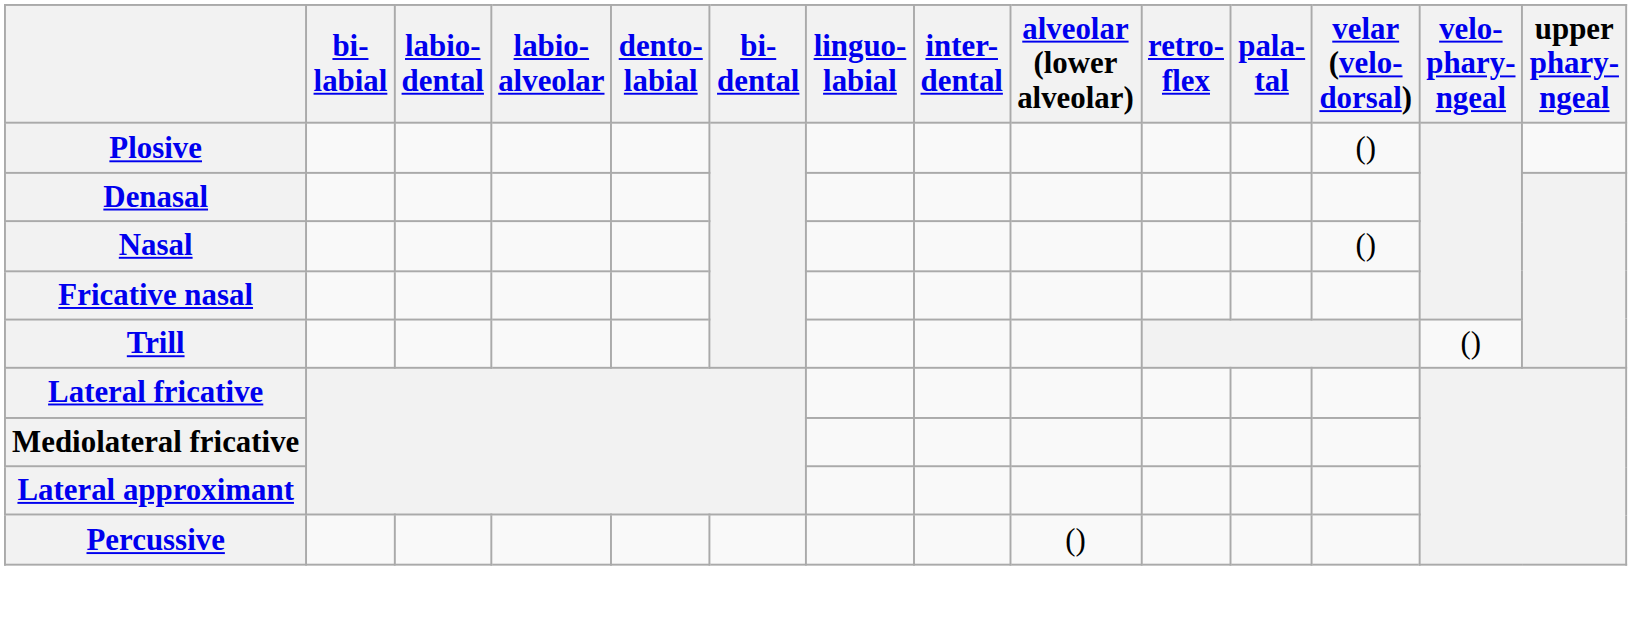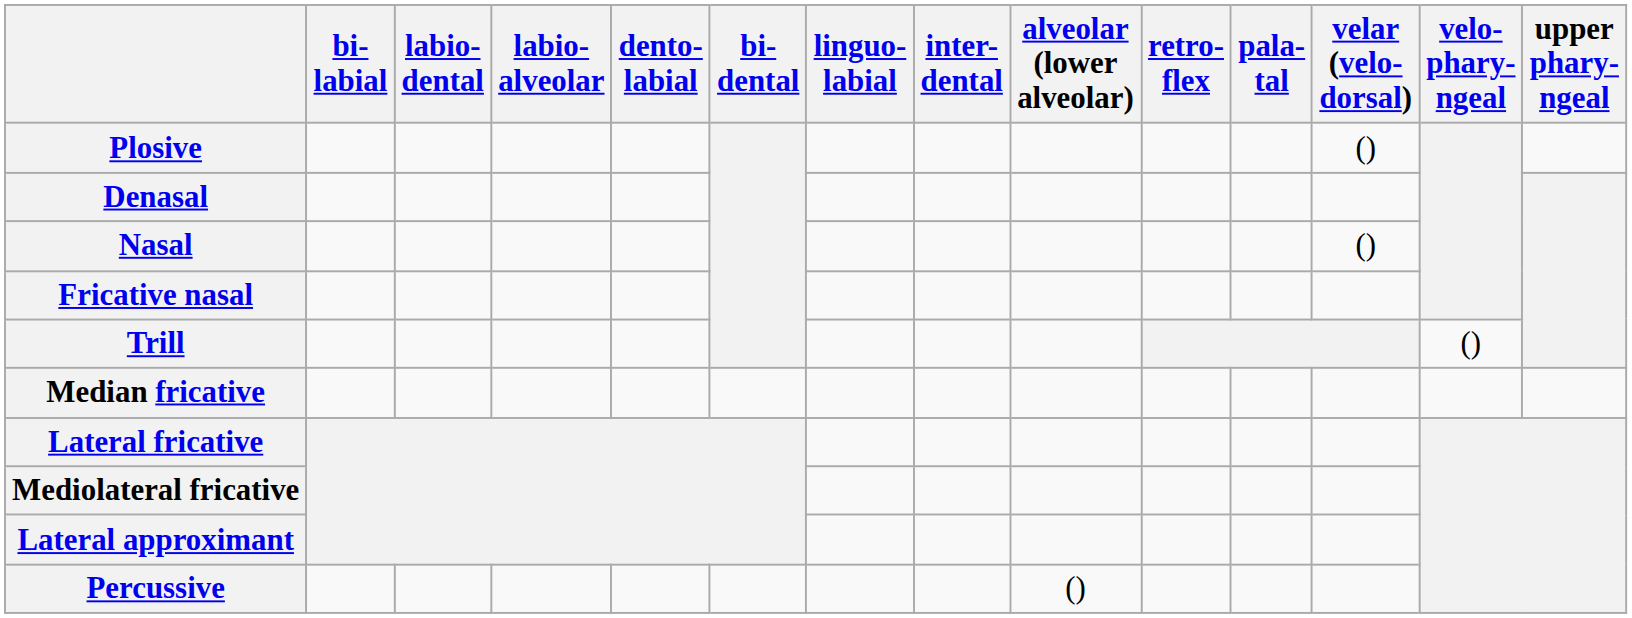 <table class="wikitable">
 <tr align=center>
 <th></th>
 <th><a href='#'>bi-<br>labial</a></th>
 <th><a href='#'>labio-<br>dental</a></th>
 <th><a href='#'>labio-<br>alveolar</a></th>
 <th><a href='#'>dento-<br>labial</a></th>
 <th><a href='#'>bi-<br>dental</a></th>
 <th><a href='#'>linguo-<br>labial</a></th>
 <th><a href='#'>inter-<br>dental</a></th>
 <th><a href='#'>alveolar</a><br>(lower<br>alveolar)</th>
 <th><a href='#'>retro-<br>flex</a></th>
 <th><a href='#'>pala-<br>tal</a></th>
 <th><a href='#'>velar</a><br>(<a href='#'>velo-<br>dorsal</a>)</th>
 <th><a href='#'>velo-<br>phary-<br>ngeal</a></th>
 <th>upper<br><a href='#'>phary-<br>ngeal</a></th>
 </tr>
 <tr align=center>
 <th><a href='#'>Plosive</a></th>
 <td></td>
 <td></td>
 <td></td>
 <td></td>
 <th rowspan=5></th>
 <td></td>
 <td></td>
 <td></td>
 <td></td>
 <td></td>
 <td>()</td>
 <th rowspan=4></th>
 <td></td>
 </tr>
 <tr align=center>
 <th><a href='#'>Denasal</a></th>
 <td></td>
 <td></td>
 <td></td>
 <td></td>
 <td></td>
 <td></td>
 <td></td>
 <td></td>
 <td></td>
 <td></td>
 <th rowspan=4></th>
 </tr>
 <tr align=center>
 <th><a href='#'>Nasal</a></th>
 <td></td>
 <td></td>
 <td></td>
 <td></td>
 <td></td>
 <td></td>
 <td></td>
 <td></td>
 <td></td>
 <td>()</td>
 </tr>
 <tr align=center>
 <th><a href='#'>Fricative nasal</a></th>
 <td></td>
 <td></td>
 <td></td>
 <td></td>
 <td></td>
 <td></td>
 <td></td>
 <td></td>
 <td></td>
 <td></td>
 </tr>
 <tr align=center>
 <th><a href='#'>Trill</a></th>
 <td></td>
 <td></td>
 <td></td>
 <td></td>
 <td></td>
 <td></td>
 <td></td>
 <th colspan=3></th>
 <td> ()</td>
 </tr>
 <tr align=center>
+<th>Median <a href='#'>fricative</a></th>
+<td></td>
+<td></td>
+<td></td>
+<td></td>
+<td></td>
+<td></td>
+<td></td>
+<td></td>
+<td></td>
+<td></td>
+<td></td>
+<td></td>
+<td></td>
+</tr>
+<tr align=center>
 <th><a href='#'>Lateral fricative</a></th>
 <th rowspan=3 colspan=5></th>
 <td></td>
 <td></td>
 <td></td>
 <td> </td>
 <td></td>
 <td></td>
 <th rowspan=4 colspan=2></th>
 </tr>
 <tr align=center>
 <th>Mediolateral fricative</th>
 <td></td>
 <td></td>
 <td></td>
 <td></td>
 <td></td>
 <td></td>
 </tr>
 <tr align=center>
 <th><a href='#'>Lateral approximant</a></th>
 <td></td>
 <td></td>
 <td></td>
 <td></td>
 <td></td>
 <td></td>
 </tr>
 <tr align=center>
 <th><a href='#'>Percussive</a></th>
 <td></td>
 <td></td>
 <td></td>
 <td></td>
 <td></td>
 <td></td>
 <td></td>
 <td>()</td>
 <td></td>
 <td></td>
 <td></td>
 </tr>
 </table>
